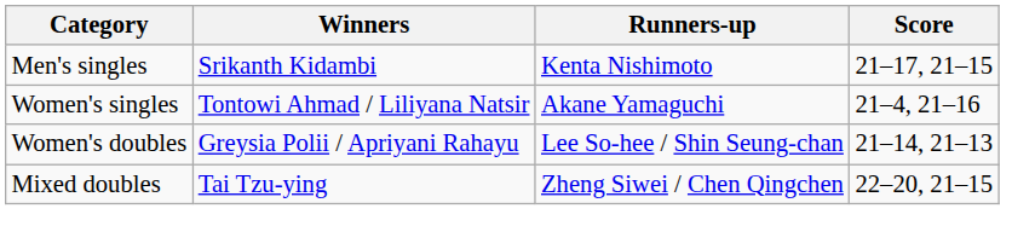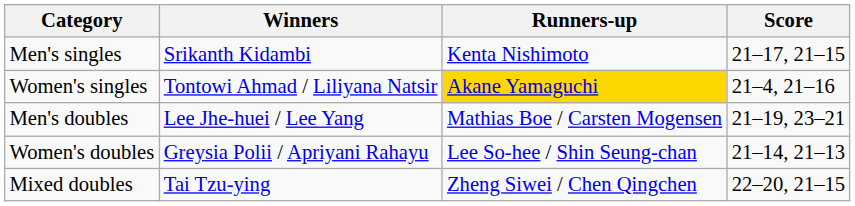 <table class=wikitable style="white-space:nowrap;">
 <tr>
 <th>Category</th>
 <th>Winners</th>
 <th>Runners-up</th>
 <th>Score</th>
 </tr>
 <tr>
 <td>Men's singles</td>
 <td> <a href='#'>Srikanth Kidambi</a></td>
 <td> <a href='#'>Kenta Nishimoto</a></td>
 <td>21–17, 21–15</td>
 </tr>
 <tr>
 <td>Women's singles</td>
 <td> <a href='#'>Tontowi Ahmad</a> / <a href='#'>Liliyana Natsir</a></td>
-<td> <a href='#'>Akane Yamaguchi</a></td>
+<td style="background: gold;"> <a href='#'>Akane Yamaguchi</a></td>
 <td>21–4, 21–16</td>
+</tr>
+<tr>
+<td>Men's doubles</td>
+<td> <a href='#'>Lee Jhe-huei</a> / <a href='#'>Lee Yang</a></td>
+<td> <a href='#'>Mathias Boe</a> / <a href='#'>Carsten Mogensen</a></td>
+<td>21–19, 23–21</td>
 </tr>
 <tr>
 <td>Women's doubles</td>
 <td> <a href='#'>Greysia Polii</a> / <a href='#'>Apriyani Rahayu</a></td>
 <td> <a href='#'>Lee So-hee</a> / <a href='#'>Shin Seung-chan</a></td>
 <td>21–14, 21–13</td>
 </tr>
 <tr>
 <td>Mixed doubles</td>
 <td> <a href='#'>Tai Tzu-ying</a></td>
 <td> <a href='#'>Zheng Siwei</a> / <a href='#'>Chen Qingchen</a></td>
 <td>22–20, 21–15</td>
 </tr>
 </table>
